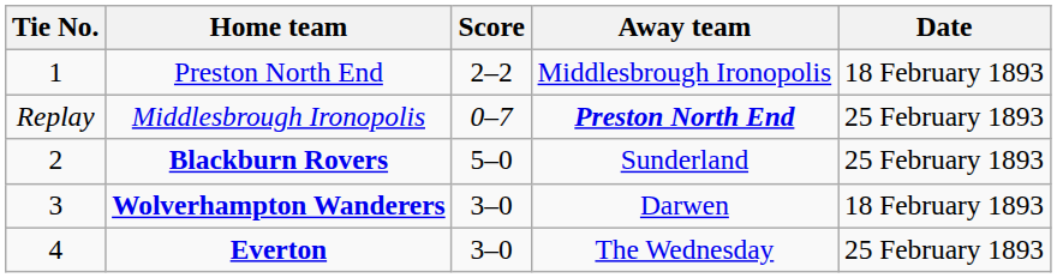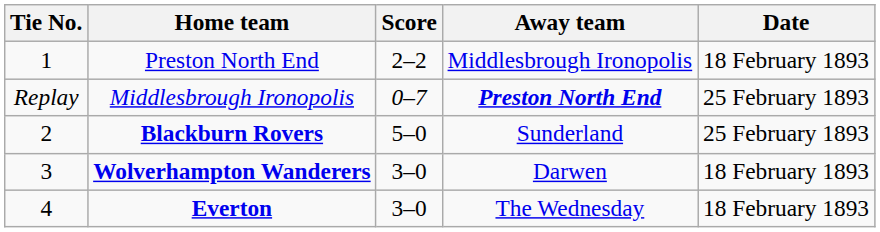 <table class="wikitable" style="text-align: center">
 <tr>
 <th>Tie No.</th>
 <th>Home team</th>
 <th>Score</th>
 <th>Away team</th>
 <th>Date</th>
 </tr>
 <tr>
 <td>1</td>
 <td><a href='#'>Preston North End</a></td>
 <td>2–2</td>
 <td><a href='#'>Middlesbrough Ironopolis</a></td>
 <td>18 February 1893</td>
 </tr>
 <tr>
 <td><em>Replay</em></td>
 <td><em><a href='#'>Middlesbrough Ironopolis</a></em></td>
 <td><em>0–7</em></td>
 <td><strong><em><a href='#'>Preston North End</a></em></strong></td>
 <td>25 February 1893</td>
 </tr>
 <tr>
 <td>2</td>
 <td><strong><a href='#'>Blackburn Rovers</a></strong></td>
 <td>5–0</td>
 <td><a href='#'>Sunderland</a></td>
 <td>25 February 1893</td>
 </tr>
 <tr>
 <td>3</td>
 <td><strong><a href='#'>Wolverhampton Wanderers</a></strong></td>
 <td>3–0</td>
 <td><a href='#'>Darwen</a></td>
 <td>18 February 1893</td>
 </tr>
 <tr>
 <td>4</td>
 <td><strong><a href='#'>Everton</a></strong></td>
 <td>3–0</td>
 <td><a href='#'>The Wednesday</a></td>
-<td>25 February 1893</td>
+<td>18 February 1893</td>
 </tr>
 </table>
